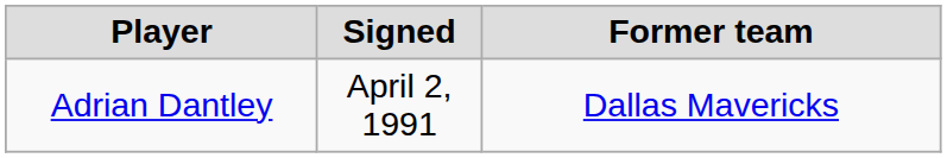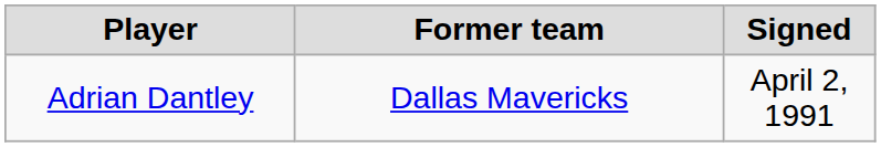 <table class="wikitable" style="text-align: center">
 <tr style="text-align:center; background:#ddd;">
 <td style="width:140px"><strong>Player</strong></td>
+<td style="width:210px"><strong>Former team</strong></td>
 <td style="width:70px"><strong>Signed</strong></td>
-<td style="width:210px"><strong>Former team</strong></td>
 </tr>
 <tr>
 <td><a href='#'>Adrian Dantley</a></td>
+<td><a href='#'>Dallas Mavericks</a></td>
 <td>April 2, 1991</td>
-<td><a href='#'>Dallas Mavericks</a></td>
 </tr>
 </table>
